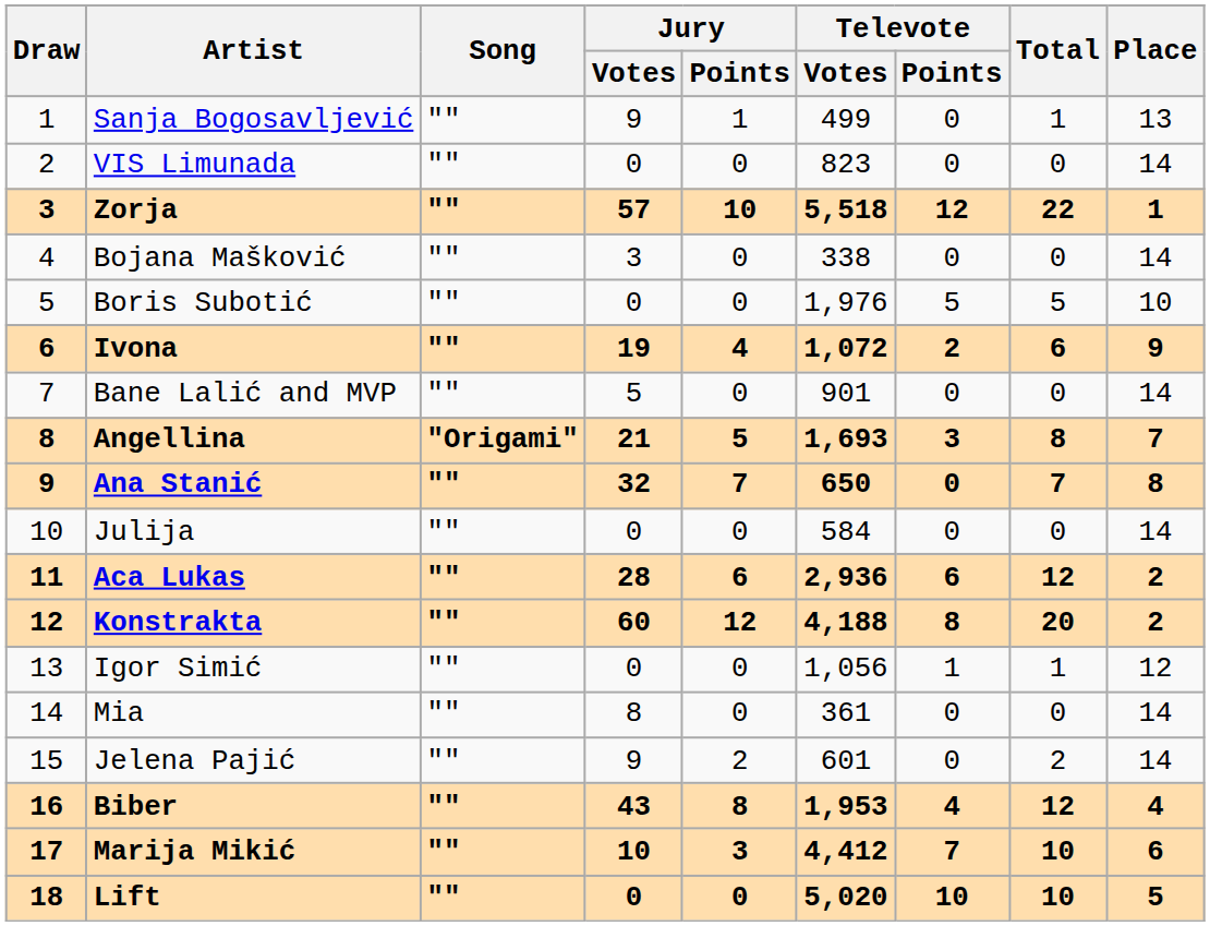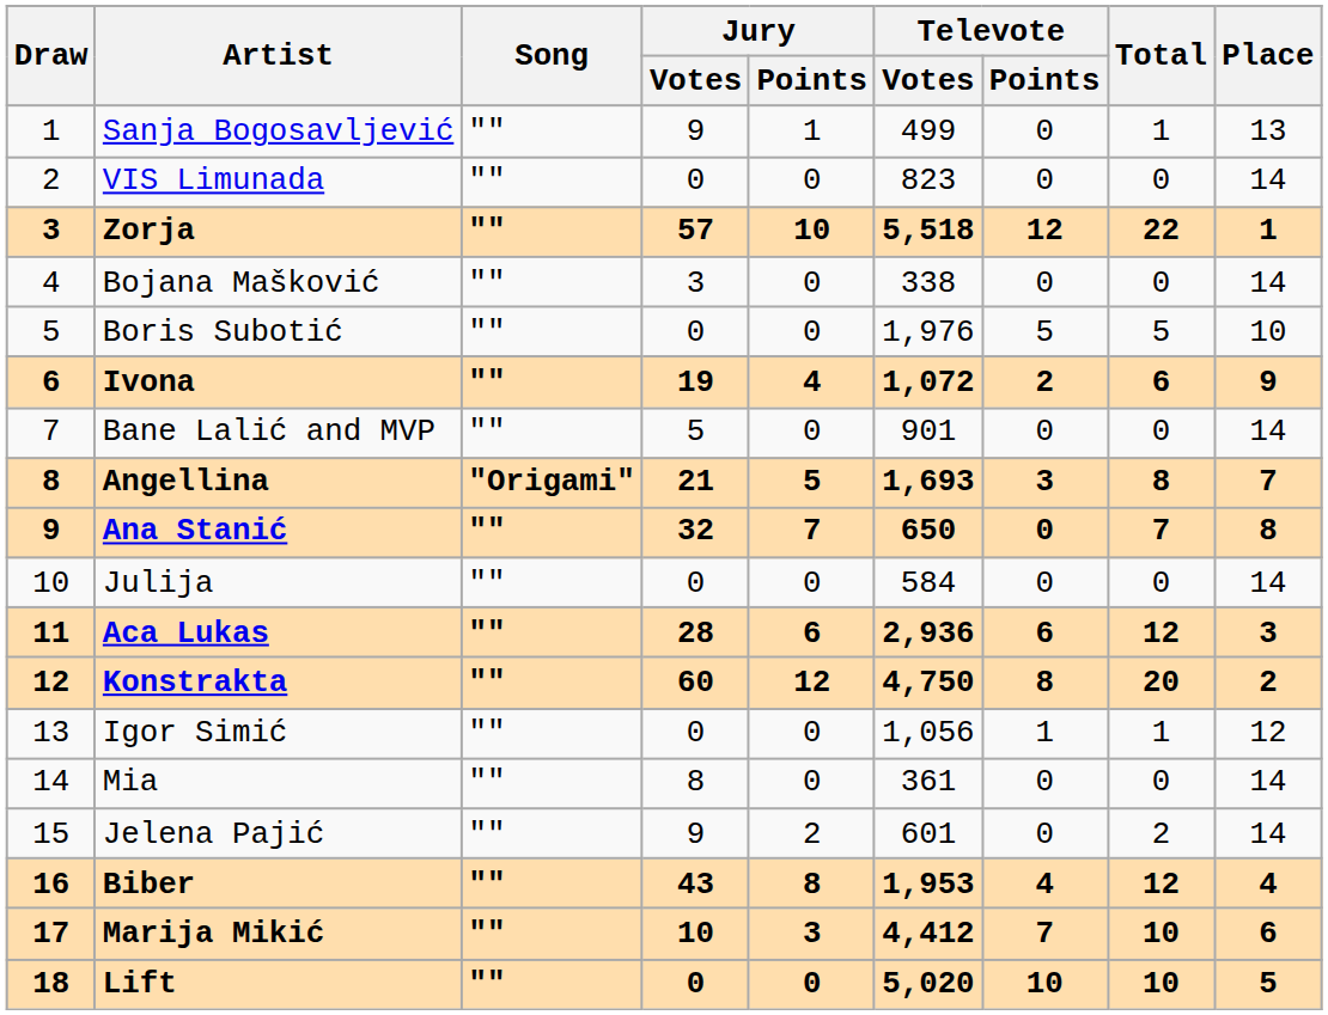 <table class="sortable wikitable" style="margin: 1em auto 1em auto; text-align:center;">
 <tr>
 <th rowspan="2">Draw</th>
 <th rowspan="2" class="unsortable">Artist</th>
 <th rowspan="2" class="unsortable">Song</th>
 <th colspan="2">Jury</th>
 <th colspan="2">Televote</th>
 <th rowspan="2" class="unsortable">Total</th>
 <th rowspan="2">Place</th>
 </tr>
 <tr>
 <th>Votes</th>
 <th class="unsortable">Points</th>
 <th>Votes</th>
 <th class="unsortable">Points</th>
 </tr>
 <tr>
 <td>1</td>
 <td align="left"><a href='#'>Sanja Bogosavljević</a></td>
 <td align="left">""</td>
 <td>9</td>
 <td>1</td>
 <td>499</td>
 <td>0</td>
 <td>1</td>
 <td>13</td>
 </tr>
 <tr>
 <td>2</td>
 <td align="left"><a href='#'>VIS Limunada</a></td>
 <td align="left">""</td>
 <td>0</td>
 <td>0</td>
 <td>823</td>
 <td>0</td>
 <td>0</td>
 <td data-sort-value="14">14</td>
 </tr>
 <tr style="font-weight:bold; background:#FFDEAD;">
 <td>3</td>
 <td align="left">Zorja</td>
 <td align="left">""</td>
 <td>57</td>
 <td>10</td>
 <td>5,518</td>
 <td>12</td>
 <td>22</td>
 <td>1</td>
 </tr>
 <tr>
 <td>4</td>
 <td align="left">Bojana Mašković</td>
 <td align="left">""</td>
 <td>3</td>
 <td>0</td>
 <td>338</td>
 <td>0</td>
 <td>0</td>
 <td data-sort-value="15">14</td>
 </tr>
 <tr>
 <td>5</td>
 <td align="left">Boris Subotić</td>
 <td align="left">""</td>
 <td>0</td>
 <td>0</td>
 <td>1,976</td>
 <td>5</td>
 <td>5</td>
 <td>10</td>
 </tr>
 <tr style="font-weight:bold; background:#FFDEAD;">
 <td>6</td>
 <td align="left">Ivona</td>
 <td align="left">""</td>
 <td>19</td>
 <td>4</td>
 <td>1,072</td>
 <td>2</td>
 <td>6</td>
 <td>9</td>
 </tr>
 <tr>
 <td>7</td>
 <td align="left">Bane Lalić and MVP</td>
 <td align="left">""</td>
 <td>5</td>
 <td>0</td>
 <td>901</td>
 <td>0</td>
 <td>0</td>
 <td data-sort-value="16">14</td>
 </tr>
 <tr style="font-weight:bold; background:#FFDEAD;">
 <td>8</td>
 <td align="left">Angellina</td>
 <td align="left">"Origami"</td>
 <td>21</td>
 <td>5</td>
 <td>1,693</td>
 <td>3</td>
 <td>8</td>
 <td>7</td>
 </tr>
 <tr style="font-weight:bold; background:#FFDEAD;">
 <td>9</td>
 <td align="left"><a href='#'>Ana Stanić</a></td>
 <td align="left">""</td>
 <td>32</td>
 <td>7</td>
 <td>650</td>
 <td>0</td>
 <td>7</td>
 <td>8</td>
 </tr>
 <tr>
 <td>10</td>
 <td align="left">Julija</td>
 <td align="left">""</td>
 <td>0</td>
 <td>0</td>
 <td>584</td>
 <td>0</td>
 <td>0</td>
 <td data-sort-value="17">14</td>
 </tr>
 <tr style="font-weight:bold; background:#FFDEAD;">
 <td>11</td>
 <td align="left"><a href='#'>Aca Lukas</a></td>
 <td align="left">""</td>
 <td>28</td>
 <td>6</td>
 <td>2,936</td>
 <td>6</td>
 <td>12</td>
-<td>2</td>
+<td>3</td>
 </tr>
 <tr style="font-weight:bold; background:#FFDEAD;">
 <td>12</td>
 <td align="left"><a href='#'>Konstrakta</a></td>
 <td align="left">""</td>
 <td>60</td>
 <td>12</td>
-<td>4,188</td>
+<td>4,750</td>
 <td>8</td>
 <td>20</td>
 <td>2</td>
 </tr>
 <tr>
 <td>13</td>
 <td align="left">Igor Simić</td>
 <td align="left">""</td>
 <td>0</td>
 <td>0</td>
 <td>1,056</td>
 <td>1</td>
 <td>1</td>
 <td>12</td>
 </tr>
 <tr>
 <td>14</td>
 <td align="left">Mia</td>
 <td align="left">""</td>
 <td>8</td>
 <td>0</td>
 <td>361</td>
 <td>0</td>
 <td>0</td>
 <td data-sort-value="18">14</td>
 </tr>
 <tr>
 <td>15</td>
 <td align="left">Jelena Pajić</td>
 <td align="left">""</td>
 <td>9</td>
 <td>2</td>
 <td>601</td>
 <td>0</td>
 <td>2</td>
 <td>14</td>
 </tr>
 <tr style="font-weight:bold; background:#FFDEAD;">
 <td>16</td>
 <td align="left">Biber</td>
 <td align="left">""</td>
 <td>43</td>
 <td>8</td>
 <td>1,953</td>
 <td>4</td>
 <td>12</td>
 <td>4</td>
 </tr>
 <tr style="font-weight:bold; background:#FFDEAD;">
 <td>17</td>
 <td align="left">Marija Mikić</td>
 <td align="left">""</td>
 <td>10</td>
 <td>3</td>
 <td>4,412</td>
 <td>7</td>
 <td>10</td>
 <td>6</td>
 </tr>
 <tr style="font-weight:bold; background:#FFDEAD;">
 <td>18</td>
 <td align="left">Lift</td>
 <td align="left">""</td>
 <td>0</td>
 <td>0</td>
 <td>5,020</td>
 <td>10</td>
 <td>10</td>
 <td>5</td>
 </tr>
 </table>
